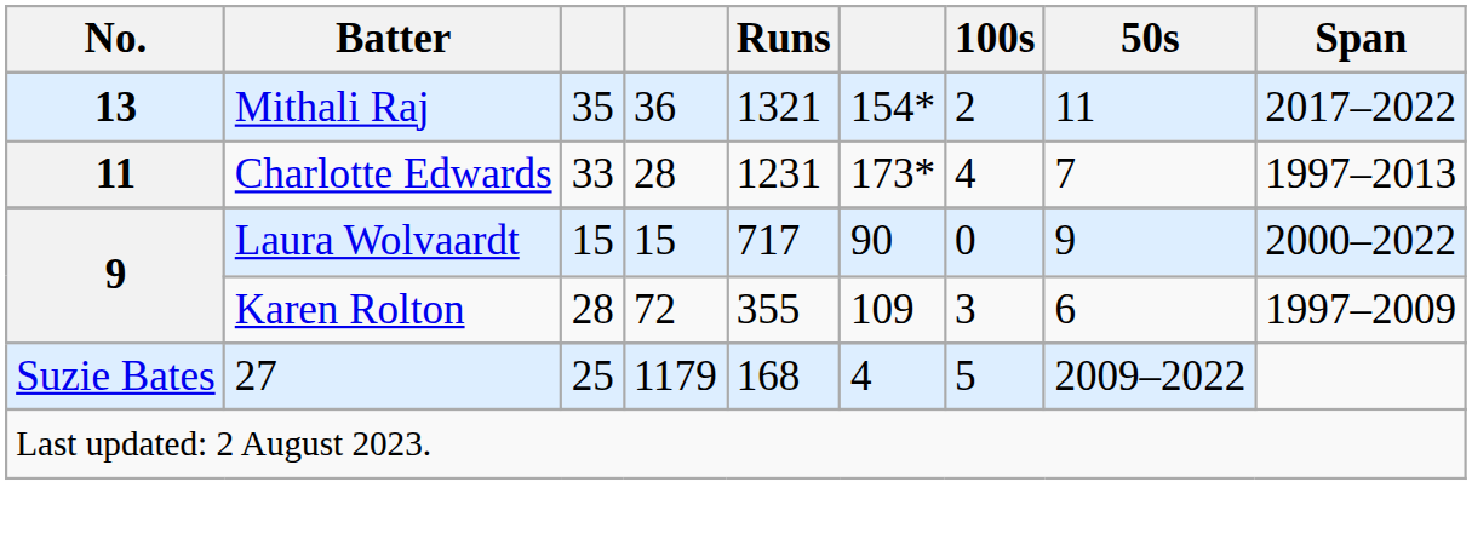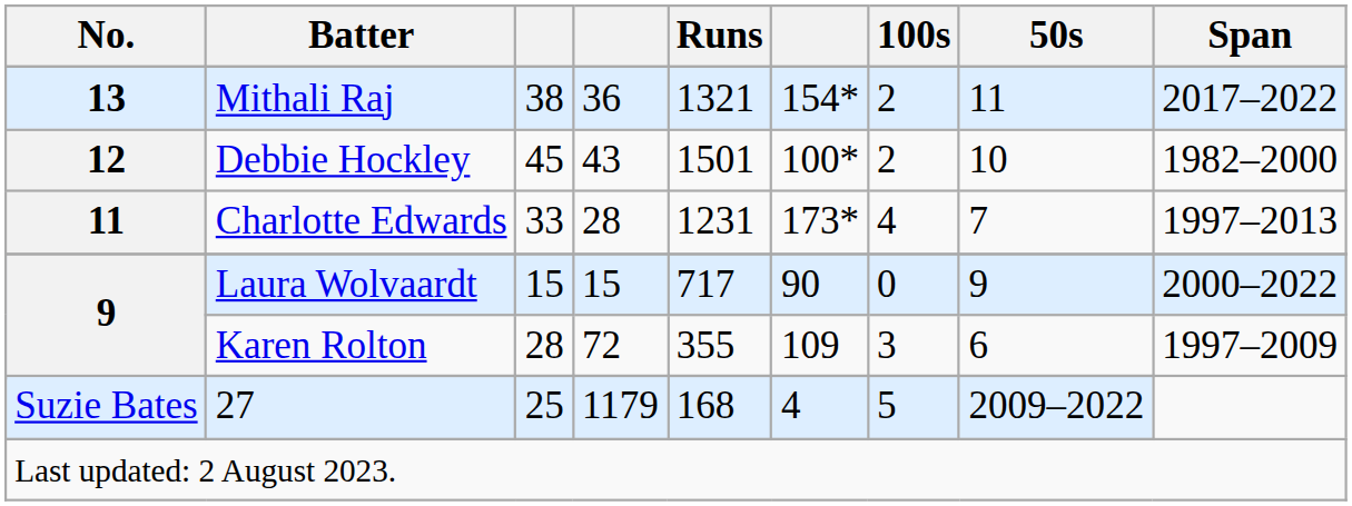 <table class="wikitable sortable">
 <tr>
 <th>No.</th>
 <th>Batter</th>
 <th></th>
 <th></th>
 <th>Runs</th>
 <th></th>
 <th>100s</th>
 <th>50s</th>
 <th>Span</th>
 </tr>
 <tr>
 </tr>
 <tr style="background-color:#def;">
 <th style="background-color:#def;">13</th>
 <td> <a href='#'>Mithali Raj</a></td>
-<td>35</td>
+<td>38</td>
 <td>36</td>
 <td>1321</td>
 <td>154*</td>
 <td>2</td>
 <td>11</td>
 <td>2017–2022</td>
+</tr>
+<tr>
+<th>12</th>
+<td> <a href='#'>Debbie Hockley</a></td>
+<td>45</td>
+<td>43</td>
+<td>1501</td>
+<td>100*</td>
+<td>2</td>
+<td>10</td>
+<td>1982–2000</td>
 </tr>
 <tr>
 <th>11</th>
 <td> <a href='#'>Charlotte Edwards</a></td>
 <td>33</td>
 <td>28</td>
 <td>1231</td>
 <td>173*</td>
 <td>4</td>
 <td>7</td>
 <td>1997–2013</td>
 </tr>
 <tr>
 </tr>
 <tr style="background-color:#def;">
 <th rowspan=3>9</th>
 <td> <a href='#'>Laura Wolvaardt</a></td>
 <td>15</td>
 <td>15</td>
 <td>717</td>
 <td>90</td>
 <td>0</td>
 <td>9</td>
 <td>2000–2022</td>
 </tr>
 <tr>
 <td> <a href='#'>Karen Rolton</a></td>
 <td>28</td>
 <td>72</td>
 <td>355</td>
 <td>109</td>
 <td>3</td>
 <td>6</td>
 <td>1997–2009</td>
 </tr>
 <tr>
 </tr>
 <tr style="background-color:#def;">
 <td> <a href='#'>Suzie Bates</a></td>
 <td>27</td>
 <td>25</td>
 <td>1179</td>
 <td>168</td>
 <td>4</td>
 <td>5</td>
 <td>2009–2022</td>
 </tr>
 <tr>
 </tr>
 <tr class=sortbottom>
 <td colspan="9"><small>Last updated: 2 August 2023.</small></td>
 </tr>
 </table>
